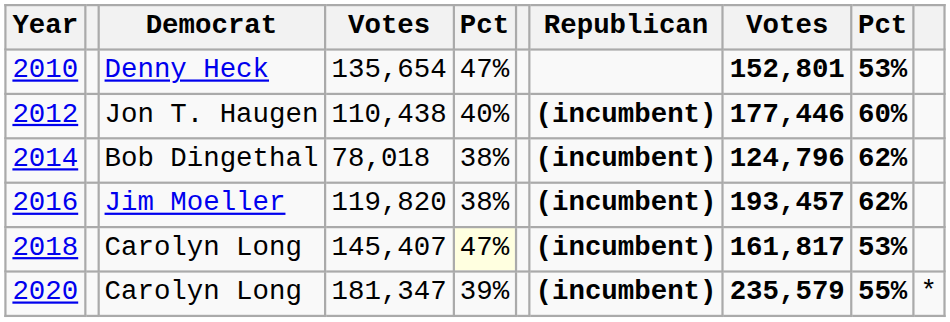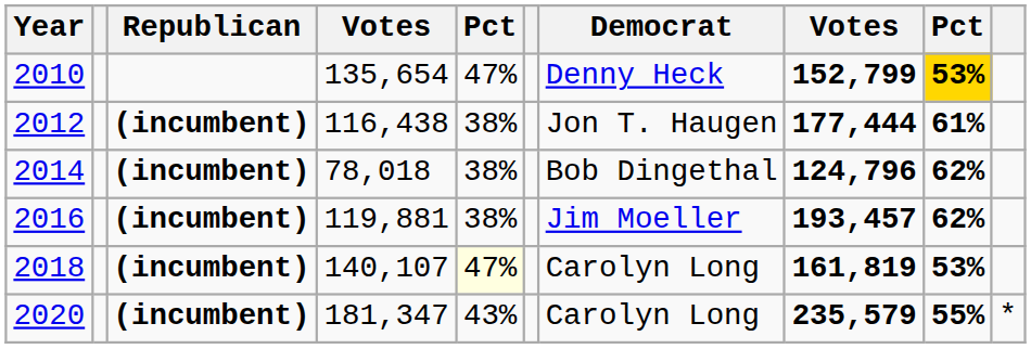 <table class="wikitable" style="margin:0.5em ; font-size:95%">
 <tr>
 <th>Year</th>
 <th></th>
-<th>Democrat</th>
+<th>Republican</th>
 <th>Votes</th>
 <th>Pct</th>
 <th></th>
-<th>Republican</th>
+<th>Democrat</th>
 <th>Votes</th>
 <th>Pct</th>
 <th></th>
 </tr>
 <tr>
 <td><a href='#'>2010</a></td>
 <td></td>
-<td><a href='#'>Denny Heck</a></td>
+<td><strong></strong></td>
 <td>135,654</td>
 <td>47%</td>
 <td></td>
-<td><strong></strong></td>
-<td><strong>152,801</strong></td>
-<td><strong>53%</strong></td>
+<td><a href='#'>Denny Heck</a></td>
+<td><strong>152,799</strong></td>
+<td style="background: gold;"><strong>53%</strong></td>
 <td></td>
 </tr>
 <tr>
 <td><a href='#'>2012</a></td>
 <td></td>
+<td><strong></strong> <strong>(incumbent)</strong></td>
+<td>116,438</td>
+<td>38%</td>
+<td></td>
 <td>Jon T. Haugen</td>
-<td>110,438</td>
-<td>40%</td>
-<td></td>
-<td><strong></strong> <strong>(incumbent)</strong></td>
-<td><strong>177,446</strong></td>
-<td><strong>60%</strong></td>
+<td><strong>177,444</strong></td>
+<td><strong>61%</strong></td>
 <td></td>
 </tr>
 <tr>
 <td><a href='#'>2014</a></td>
 <td></td>
-<td>Bob Dingethal</td>
+<td><strong></strong> <strong>(incumbent)</strong></td>
 <td>78,018</td>
 <td>38%</td>
 <td></td>
-<td><strong></strong> <strong>(incumbent)</strong></td>
+<td>Bob Dingethal</td>
 <td><strong>124,796</strong></td>
 <td><strong>62%</strong></td>
 <td></td>
 </tr>
 <tr>
 <td><a href='#'>2016</a></td>
 <td></td>
-<td><a href='#'>Jim Moeller</a></td>
-<td>119,820</td>
+<td><strong></strong> <strong>(incumbent)</strong></td>
+<td>119,881</td>
 <td>38%</td>
 <td></td>
-<td><strong></strong> <strong>(incumbent)</strong></td>
+<td><a href='#'>Jim Moeller</a></td>
 <td><strong>193,457</strong></td>
 <td><strong>62%</strong></td>
 <td></td>
 </tr>
 <tr>
 <td><a href='#'>2018</a></td>
 <td></td>
-<td>Carolyn Long</td>
-<td>145,407</td>
+<td><strong></strong> <strong>(incumbent)</strong></td>
+<td>140,107</td>
 <td style="background: lightyellow;">47%</td>
 <td></td>
-<td><strong></strong> <strong>(incumbent)</strong></td>
-<td><strong>161,817</strong></td>
+<td>Carolyn Long</td>
+<td><strong>161,819</strong></td>
 <td><strong>53%</strong></td>
 <td></td>
 </tr>
 <tr>
 <td><a href='#'>2020</a></td>
 <td></td>
+<td><strong></strong> <strong>(incumbent)</strong></td>
+<td>181,347</td>
+<td>43%</td>
+<td></td>
 <td>Carolyn Long</td>
-<td>181,347</td>
-<td>39%</td>
-<td></td>
-<td><strong></strong> <strong>(incumbent)</strong></td>
 <td><strong>235,579</strong></td>
 <td><strong>55%</strong></td>
 <td>*</td>
 </tr>
 </table>
